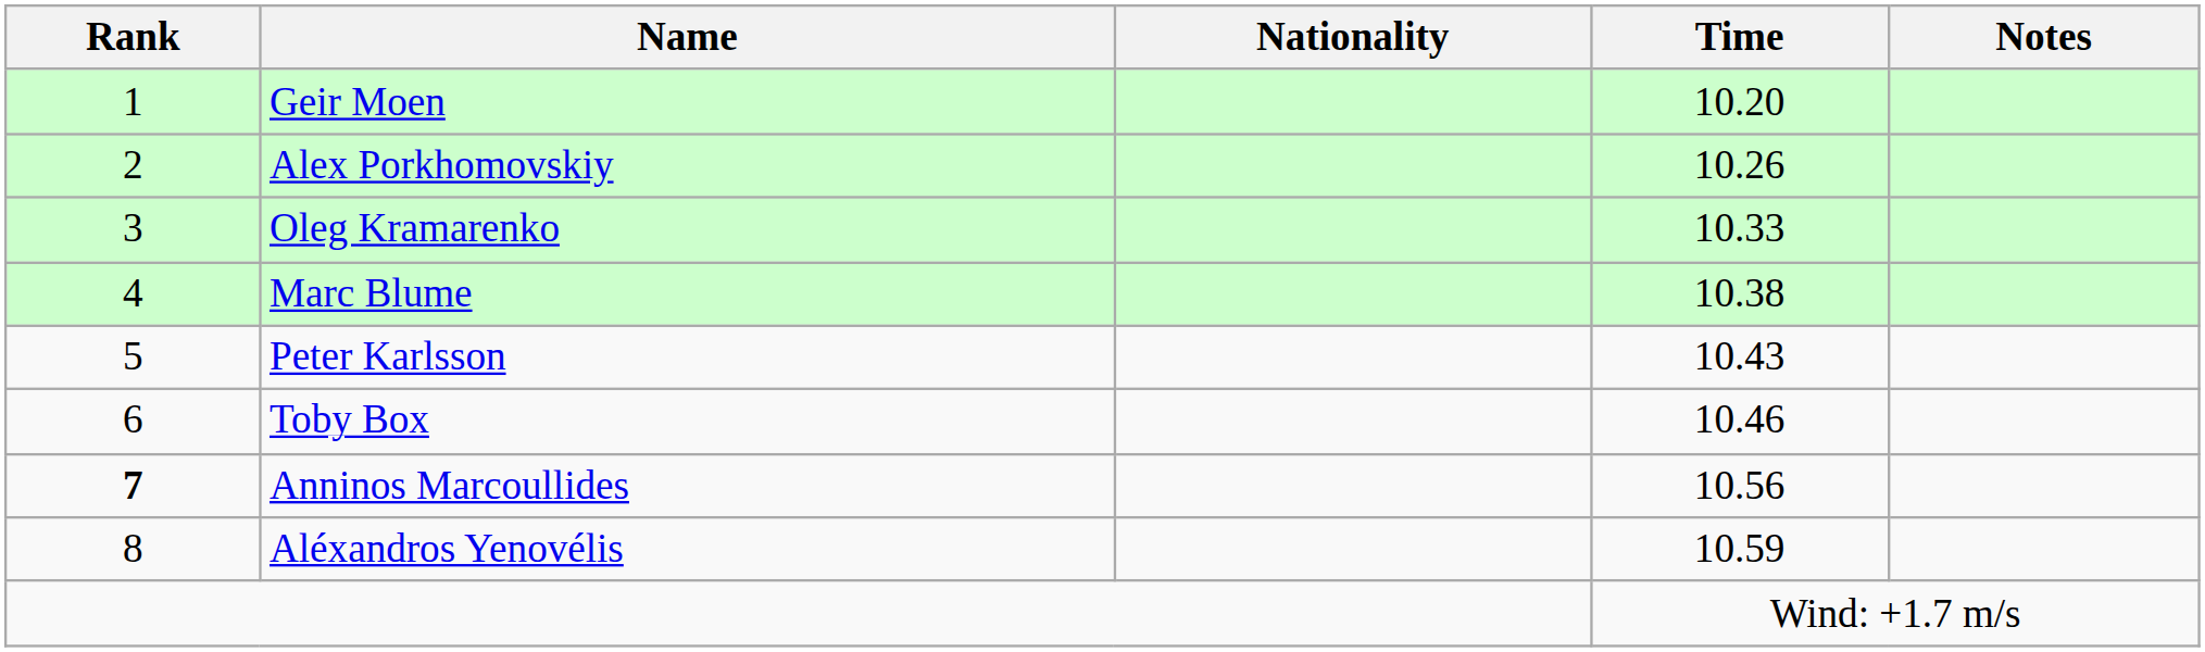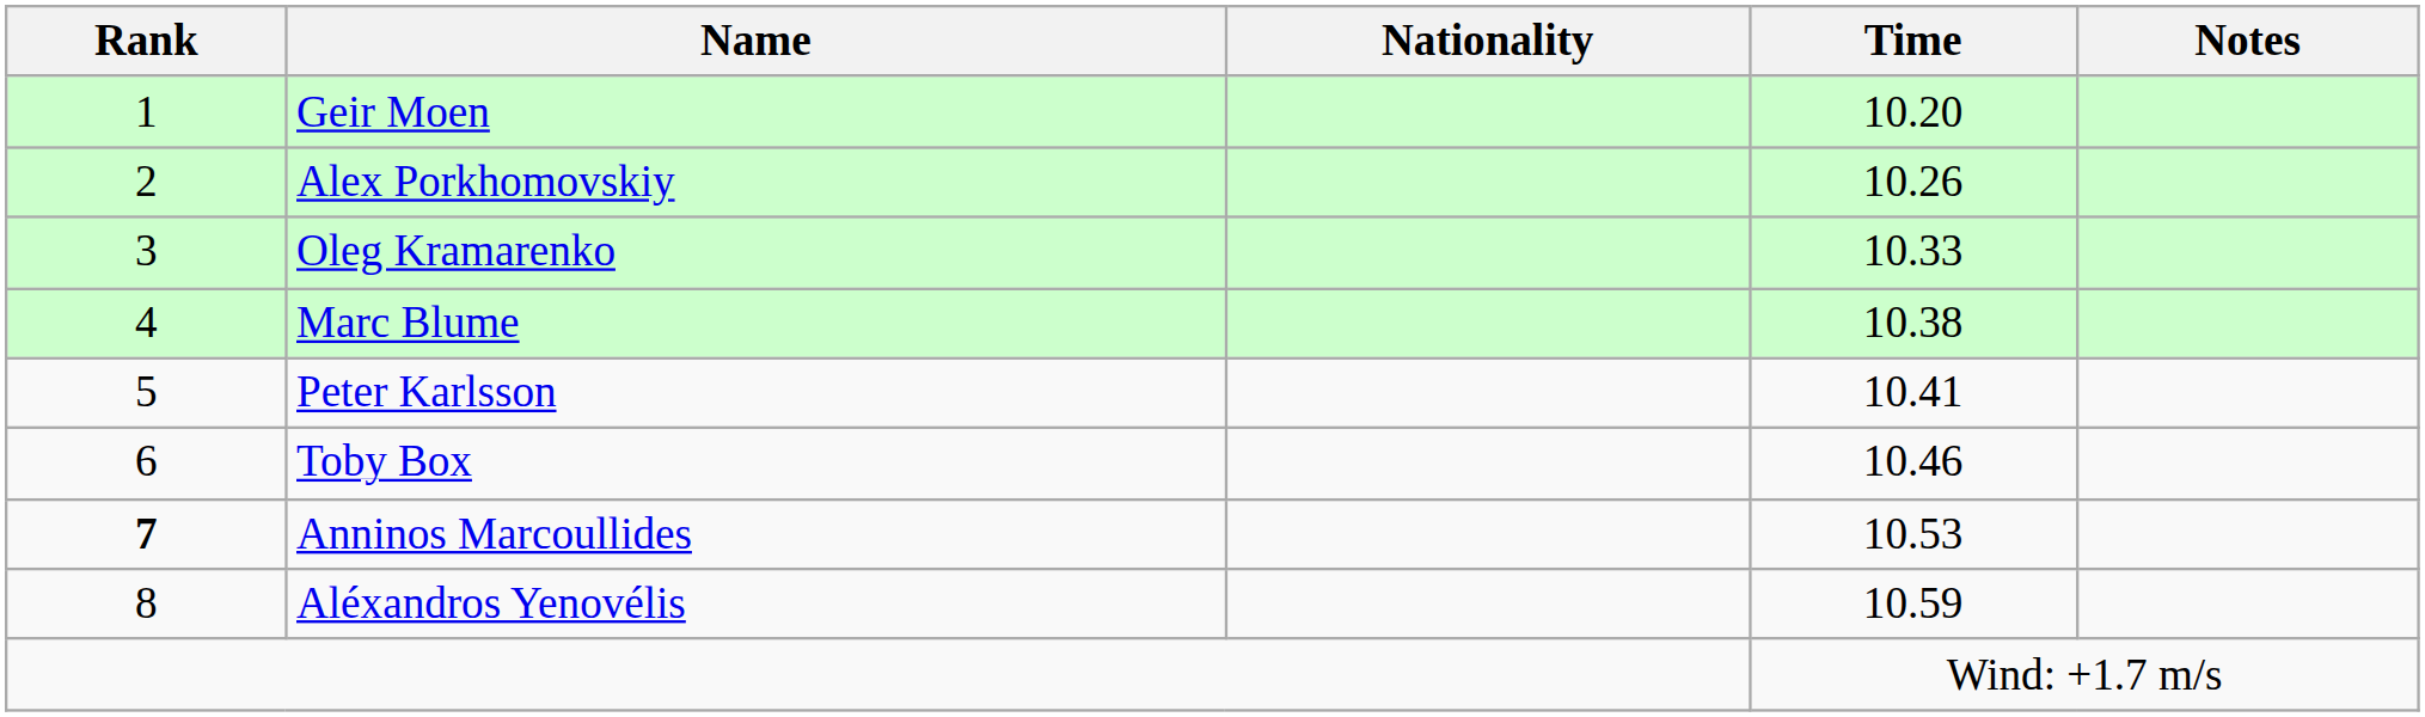 <table class="wikitable sortable" style="text-align:center;width: 55%">
 <tr>
 <th>Rank</th>
 <th>Name</th>
 <th>Nationality</th>
 <th>Time</th>
 <th>Notes</th>
 </tr>
 <tr bgcolor=ccffcc>
 <td>1</td>
 <td align=left><a href='#'>Geir Moen</a></td>
 <td align=left></td>
 <td>10.20</td>
 <td></td>
 </tr>
 <tr bgcolor=ccffcc>
 <td>2</td>
 <td align=left><a href='#'>Alex Porkhomovskiy</a></td>
 <td align=left></td>
 <td>10.26</td>
 <td></td>
 </tr>
 <tr bgcolor=ccffcc>
 <td>3</td>
 <td align=left><a href='#'>Oleg Kramarenko</a></td>
 <td align=left></td>
 <td>10.33</td>
 <td></td>
 </tr>
 <tr bgcolor=ccffcc>
 <td>4</td>
 <td align=left><a href='#'>Marc Blume</a></td>
 <td align=left></td>
 <td>10.38</td>
 <td></td>
 </tr>
 <tr>
 <td>5</td>
 <td align=left><a href='#'>Peter Karlsson</a></td>
 <td align=left></td>
-<td>10.43</td>
+<td>10.41</td>
 <td></td>
 </tr>
 <tr>
 <td>6</td>
 <td align=left><a href='#'>Toby Box</a></td>
 <td align=left></td>
 <td>10.46</td>
 <td></td>
 </tr>
 <tr>
 <td><strong>7</strong></td>
 <td align=left><a href='#'>Anninos Marcoullides</a></td>
 <td align=left></td>
-<td>10.56</td>
+<td>10.53</td>
 <td></td>
 </tr>
 <tr>
 <td>8</td>
 <td align=left><a href='#'>Aléxandros Yenovélis</a></td>
 <td align=left></td>
 <td>10.59</td>
 <td></td>
 </tr>
 <tr>
 <td colspan="3"></td>
 <td colspan="2">Wind: +1.7 m/s</td>
 </tr>
 </table>
